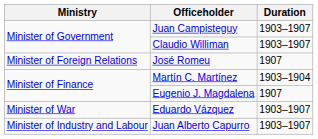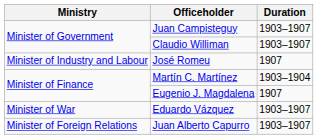 <table class="wikitable">
 <tr>
 <th>Ministry</th>
 <th>Officeholder</th>
 <th>Duration</th>
 </tr>
 <tr>
 <td rowspan="2"><a href='#'>Minister of Government</a></td>
 <td><a href='#'>Juan Campisteguy</a></td>
 <td>1903–1907</td>
 </tr>
 <tr>
 <td><a href='#'>Claudio Williman</a></td>
 <td>1903–1907</td>
 </tr>
 <tr>
-<td rowspan="1"><a href='#'>Minister of Foreign Relations</a></td>
+<td rowspan="1"><a href='#'>Minister of Industry and Labour</a></td>
 <td><a href='#'>José Romeu</a></td>
 <td>1907</td>
 </tr>
 <tr>
 <td rowspan="2"><a href='#'>Minister of Finance</a></td>
 <td><a href='#'>Martín C. Martínez</a></td>
 <td>1903–1904</td>
 </tr>
 <tr>
 <td><a href='#'>Eugenio J. Magdalena</a></td>
 <td>1907</td>
 </tr>
 <tr>
 <td><a href='#'>Minister of War</a></td>
 <td><a href='#'>Eduardo Vázquez</a></td>
 <td>1903–1907</td>
 </tr>
 <tr>
-<td rowspan="1"><a href='#'>Minister of Industry and Labour</a></td>
+<td rowspan="1"><a href='#'>Minister of Foreign Relations</a></td>
 <td><a href='#'>Juan Alberto Capurro</a></td>
 <td>1903–1907</td>
 </tr>
 </table>
